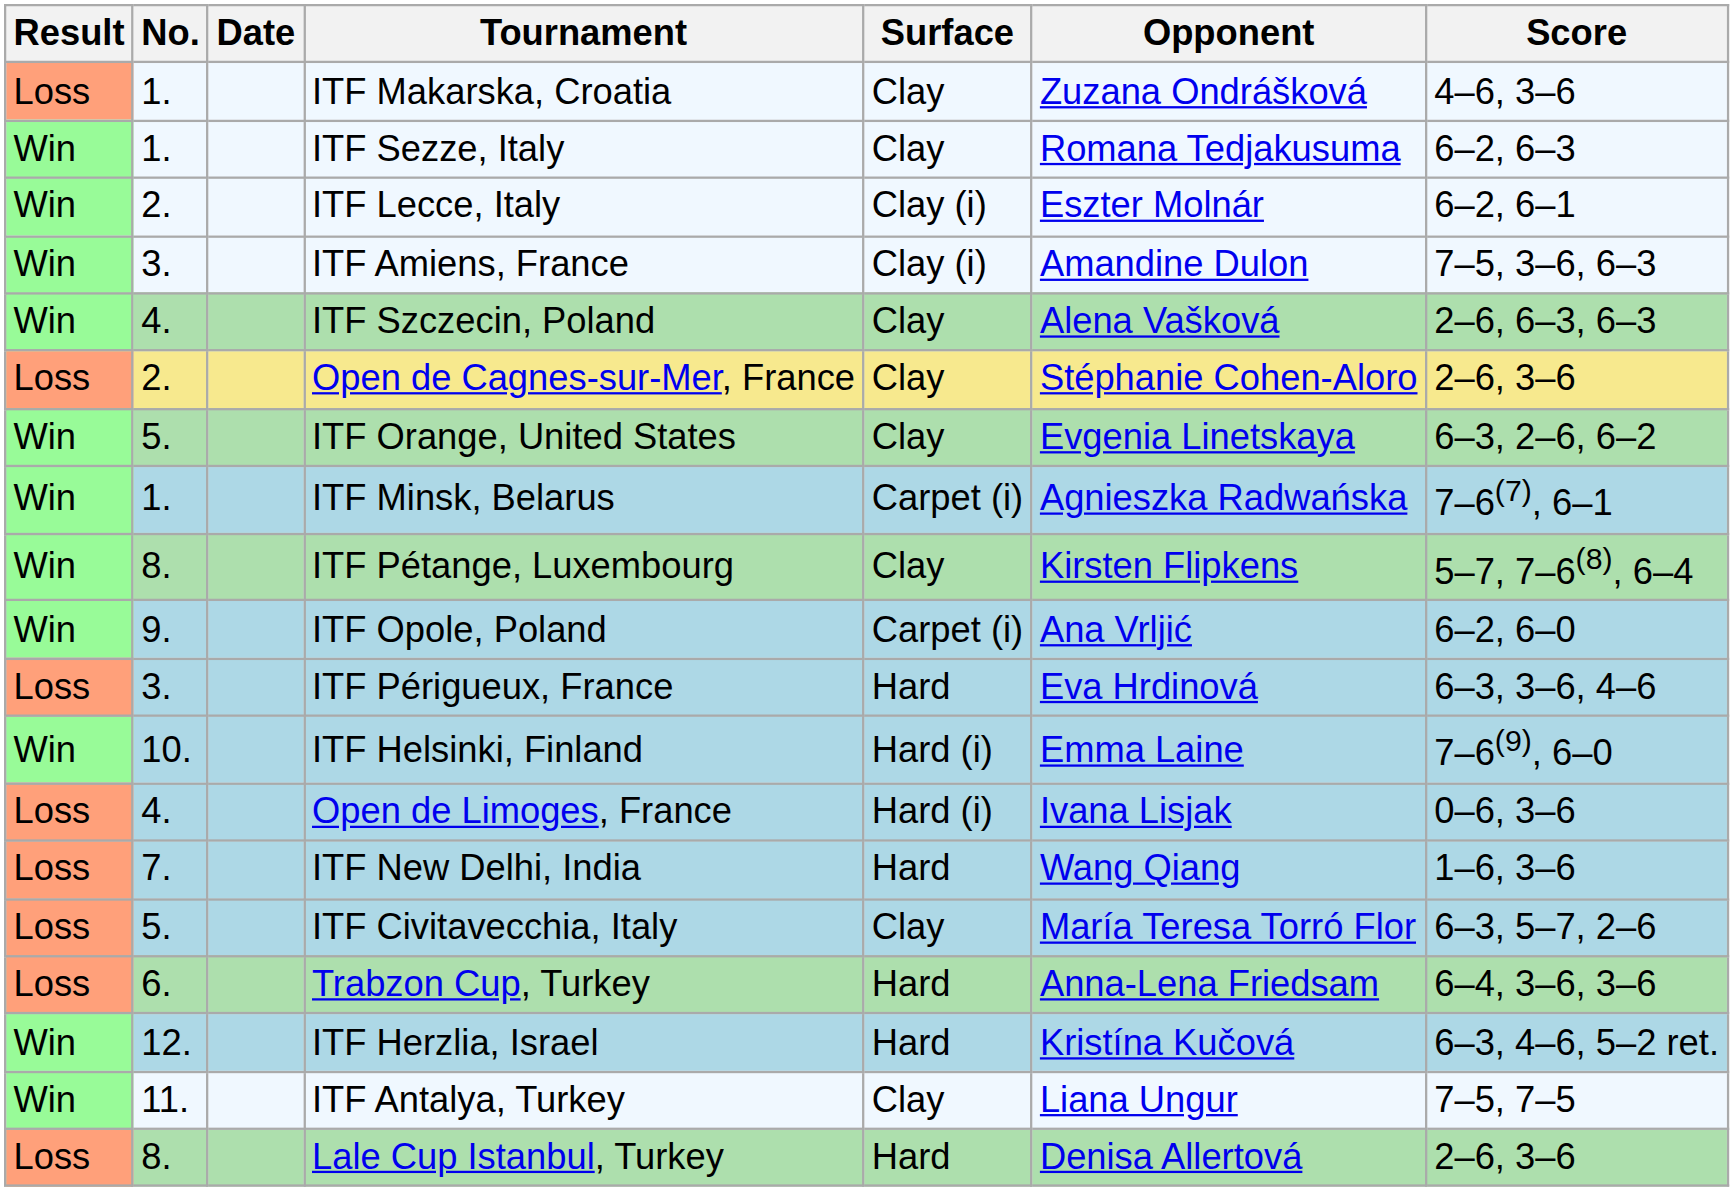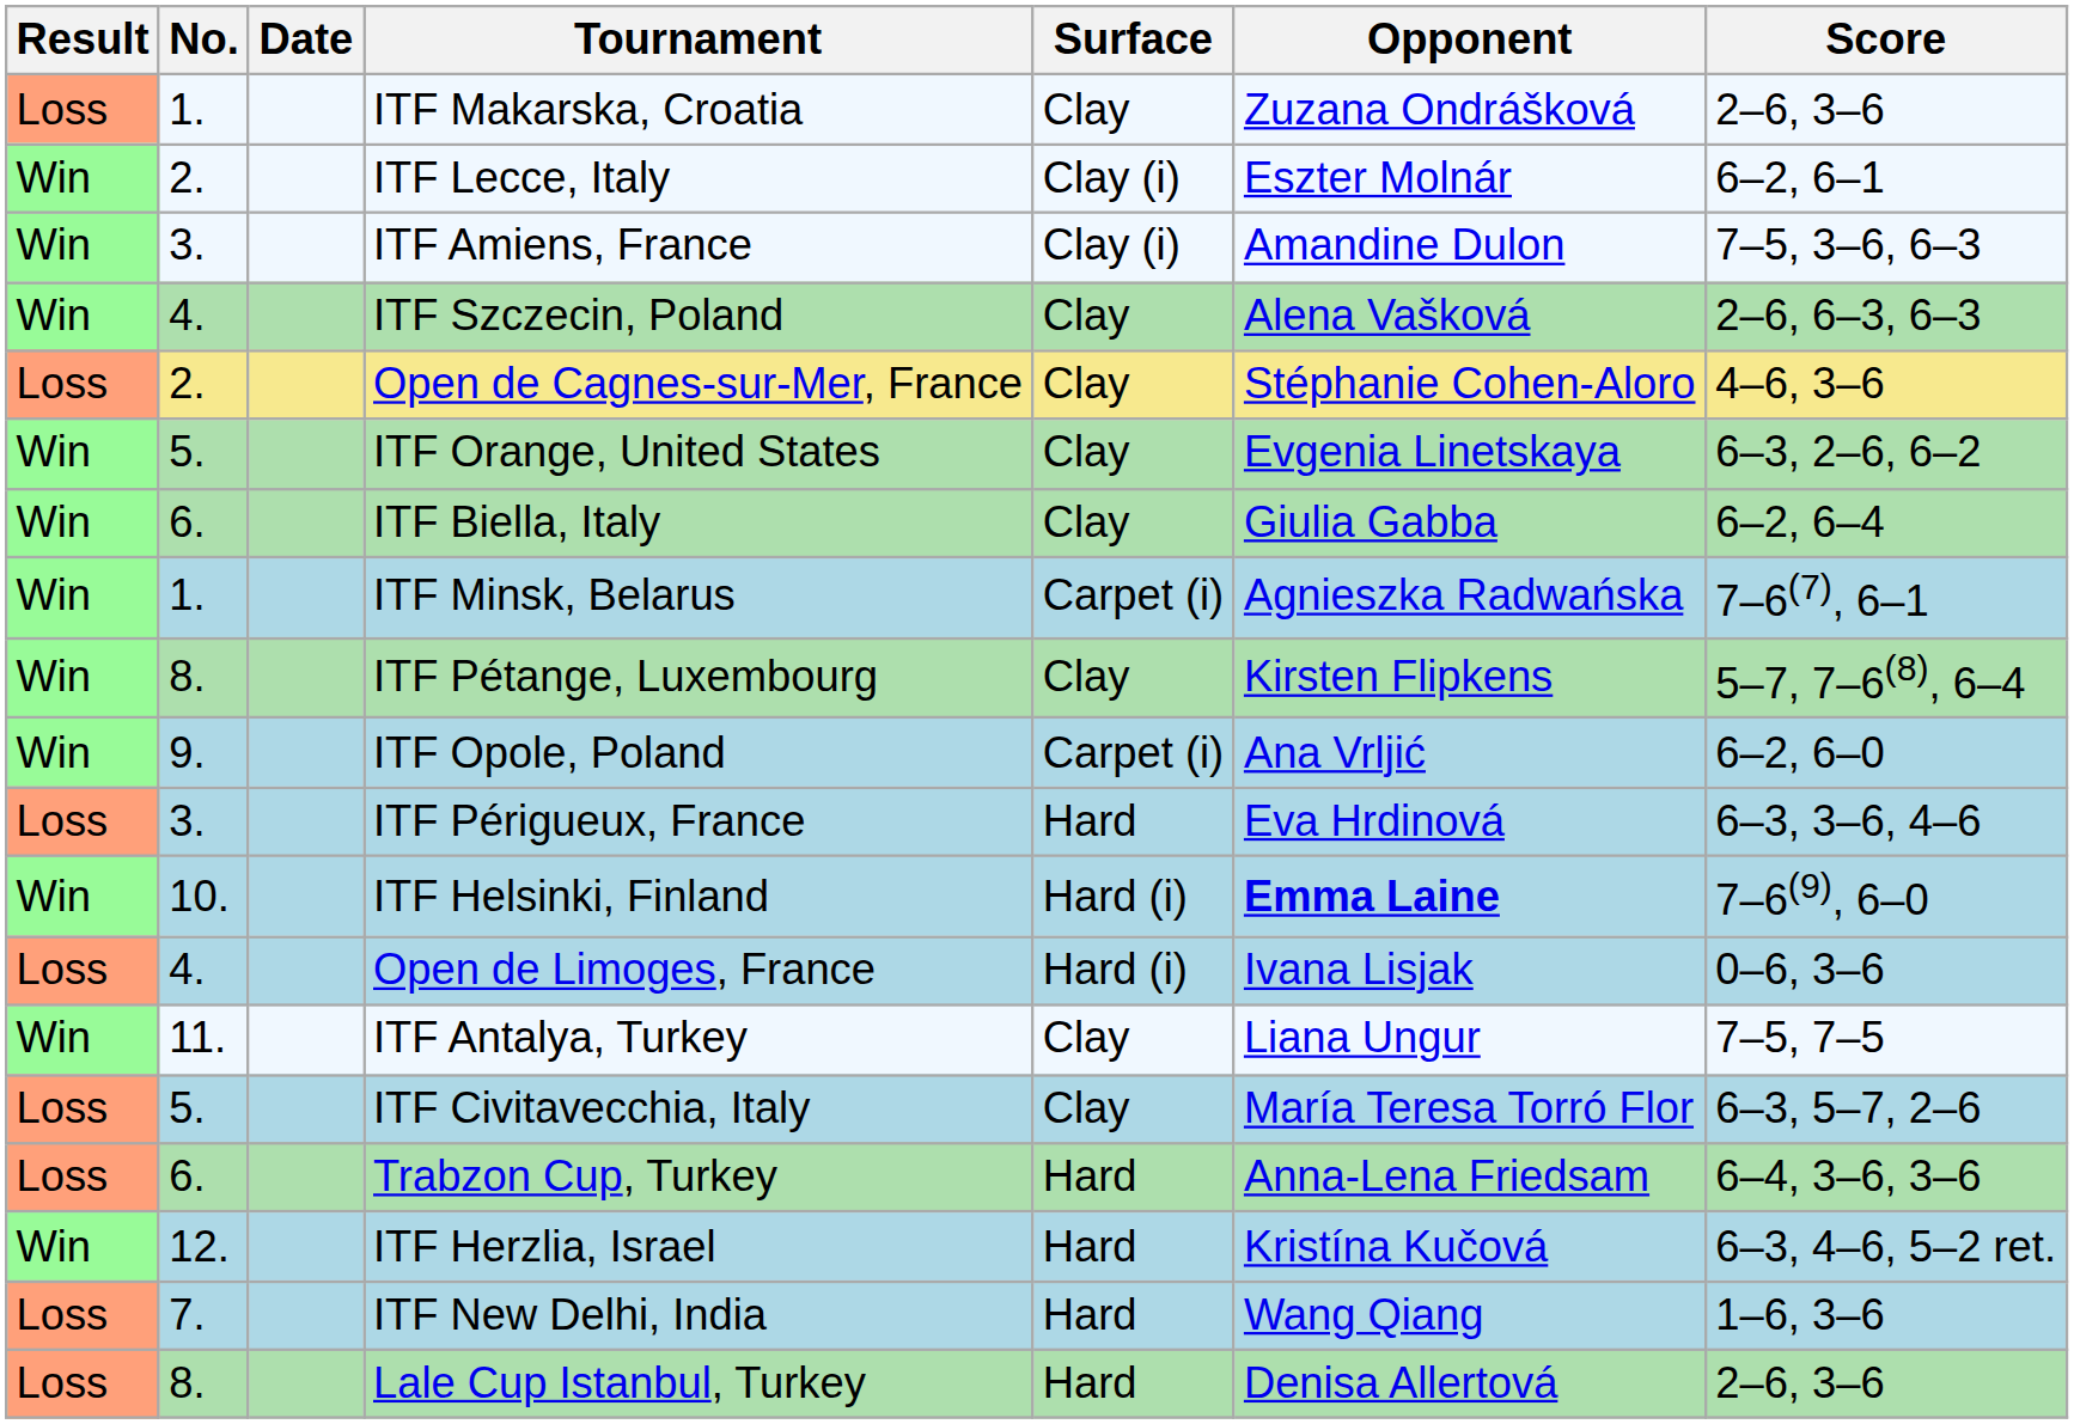 <table class="sortable wikitable">
 <tr>
 <th>Result</th>
 <th>No.</th>
 <th>Date</th>
 <th>Tournament</th>
 <th>Surface</th>
 <th>Opponent</th>
 <th class="unsortable">Score</th>
 </tr>
 <tr style="background:#f0f8ff;">
 <td style="background:#ffa07a;">Loss</td>
 <td>1.</td>
 <td></td>
 <td>ITF Makarska, Croatia</td>
 <td>Clay</td>
 <td> <a href='#'>Zuzana Ondrášková</a></td>
-<td>4–6, 3–6</td>
-</tr>
-<tr style="background:#f0f8ff;">
-<td style="background:#98fb98;">Win</td>
-<td>1.</td>
-<td></td>
-<td>ITF Sezze, Italy</td>
-<td>Clay</td>
-<td> <a href='#'>Romana Tedjakusuma</a></td>
-<td>6–2, 6–3</td>
+<td>2–6, 3–6</td>
 </tr>
 <tr style="background:#f0f8ff;">
 <td style="background:#98fb98;">Win</td>
 <td>2.</td>
 <td></td>
 <td>ITF Lecce, Italy</td>
 <td>Clay (i)</td>
 <td> <a href='#'>Eszter Molnár</a></td>
 <td>6–2, 6–1</td>
 </tr>
 <tr style="background:#f0f8ff;">
 <td style="background:#98fb98;">Win</td>
 <td>3.</td>
 <td></td>
 <td>ITF Amiens, France</td>
 <td>Clay (i)</td>
 <td> <a href='#'>Amandine Dulon</a></td>
 <td>7–5, 3–6, 6–3</td>
 </tr>
 <tr style="background:#addfad;">
 <td style="background:#98fb98;">Win</td>
 <td>4.</td>
 <td></td>
 <td>ITF Szczecin, Poland</td>
 <td>Clay</td>
 <td> <a href='#'>Alena Vašková</a></td>
 <td>2–6, 6–3, 6–3</td>
 </tr>
 <tr style="background:#f7e98e;">
 <td style="background:#ffa07a;">Loss</td>
 <td>2.</td>
 <td></td>
 <td><a href='#'>Open de Cagnes-sur-Mer</a>, France</td>
 <td>Clay</td>
 <td> <a href='#'>Stéphanie Cohen-Aloro</a></td>
-<td>2–6, 3–6</td>
+<td>4–6, 3–6</td>
 </tr>
 <tr style="background:#addfad;">
 <td style="background:#98fb98;">Win</td>
 <td>5.</td>
 <td></td>
 <td>ITF Orange, United States</td>
 <td>Clay</td>
 <td> <a href='#'>Evgenia Linetskaya</a></td>
 <td>6–3, 2–6, 6–2</td>
+</tr>
+<tr style="background:#addfad;">
+<td style="background:#98fb98;">Win</td>
+<td>6.</td>
+<td></td>
+<td>ITF Biella, Italy</td>
+<td>Clay</td>
+<td> <a href='#'>Giulia Gabba</a></td>
+<td>6–2, 6–4</td>
 </tr>
 <tr style="background:lightblue;">
 <td style="background:#98fb98;">Win</td>
 <td>1.</td>
 <td></td>
 <td>ITF Minsk, Belarus</td>
 <td>Carpet (i)</td>
 <td> <a href='#'>Agnieszka Radwańska</a></td>
 <td>7–6<sup>(7)</sup>, 6–1</td>
 </tr>
 <tr style="background:#addfad;">
 <td style="background:#98fb98;">Win</td>
 <td>8.</td>
 <td></td>
 <td>ITF Pétange, Luxembourg</td>
 <td>Clay</td>
 <td> <a href='#'>Kirsten Flipkens</a></td>
 <td>5–7, 7–6<sup>(8)</sup>, 6–4</td>
 </tr>
 <tr style="background:lightblue;">
 <td style="background:#98fb98;">Win</td>
 <td>9.</td>
 <td></td>
 <td>ITF Opole, Poland</td>
 <td>Carpet (i)</td>
 <td> <a href='#'>Ana Vrljić</a></td>
 <td>6–2, 6–0</td>
 </tr>
 <tr style="background:lightblue;">
 <td style="background:#ffa07a;">Loss</td>
 <td>3.</td>
 <td></td>
 <td>ITF Périgueux, France</td>
 <td>Hard</td>
 <td> <a href='#'>Eva Hrdinová</a></td>
 <td>6–3, 3–6, 4–6</td>
 </tr>
 <tr style="background:lightblue;">
 <td style="background:#98fb98;">Win</td>
 <td>10.</td>
 <td></td>
 <td>ITF Helsinki, Finland</td>
 <td>Hard (i)</td>
-<td> <a href='#'>Emma Laine</a></td>
+<td><strong> <a href='#'>Emma Laine</a></strong></td>
 <td>7–6<sup>(9)</sup>, 6–0</td>
 </tr>
 <tr style="background:lightblue;">
 <td style="background:#ffa07a;">Loss</td>
 <td>4.</td>
 <td></td>
 <td><a href='#'>Open de Limoges</a>, France</td>
 <td>Hard (i)</td>
 <td> <a href='#'>Ivana Lisjak</a></td>
 <td>0–6, 3–6</td>
 </tr>
-<tr style="background:lightblue;">
-<td style="background:#ffa07a;">Loss</td>
-<td>7.</td>
+<tr style="background:#f0f8ff;">
+<td style="background:#98fb98;">Win</td>
+<td>11.</td>
 <td></td>
-<td>ITF New Delhi, India</td>
-<td>Hard</td>
-<td> <a href='#'>Wang Qiang</a></td>
-<td>1–6, 3–6</td>
+<td>ITF Antalya, Turkey</td>
+<td>Clay</td>
+<td> <a href='#'>Liana Ungur</a></td>
+<td>7–5, 7–5</td>
 </tr>
 <tr style="background:lightblue;">
 <td style="background:#ffa07a;">Loss</td>
 <td>5.</td>
 <td></td>
 <td>ITF Civitavecchia, Italy</td>
 <td>Clay</td>
 <td> <a href='#'>María Teresa Torró Flor</a></td>
 <td>6–3, 5–7, 2–6</td>
 </tr>
 <tr style="background:#addfad;">
 <td style="background:#ffa07a;">Loss</td>
 <td>6.</td>
 <td></td>
 <td><a href='#'>Trabzon Cup</a>, Turkey</td>
 <td>Hard</td>
 <td> <a href='#'>Anna-Lena Friedsam</a></td>
 <td>6–4, 3–6, 3–6</td>
 </tr>
 <tr style="background:lightblue;">
 <td style="background:#98fb98;">Win</td>
 <td>12.</td>
 <td></td>
 <td>ITF Herzlia, Israel</td>
 <td>Hard</td>
 <td> <a href='#'>Kristína Kučová</a></td>
 <td>6–3, 4–6, 5–2 ret.</td>
 </tr>
-<tr style="background:#f0f8ff;">
-<td style="background:#98fb98;">Win</td>
-<td>11.</td>
+<tr style="background:lightblue;">
+<td style="background:#ffa07a;">Loss</td>
+<td>7.</td>
 <td></td>
-<td>ITF Antalya, Turkey</td>
-<td>Clay</td>
-<td> <a href='#'>Liana Ungur</a></td>
-<td>7–5, 7–5</td>
+<td>ITF New Delhi, India</td>
+<td>Hard</td>
+<td> <a href='#'>Wang Qiang</a></td>
+<td>1–6, 3–6</td>
 </tr>
 <tr style="background:#addfad;">
 <td style="background:#ffa07a;">Loss</td>
 <td>8.</td>
 <td></td>
 <td><a href='#'>Lale Cup Istanbul</a>, Turkey</td>
 <td>Hard</td>
 <td> <a href='#'>Denisa Allertová</a></td>
 <td>2–6, 3–6</td>
 </tr>
 </table>
